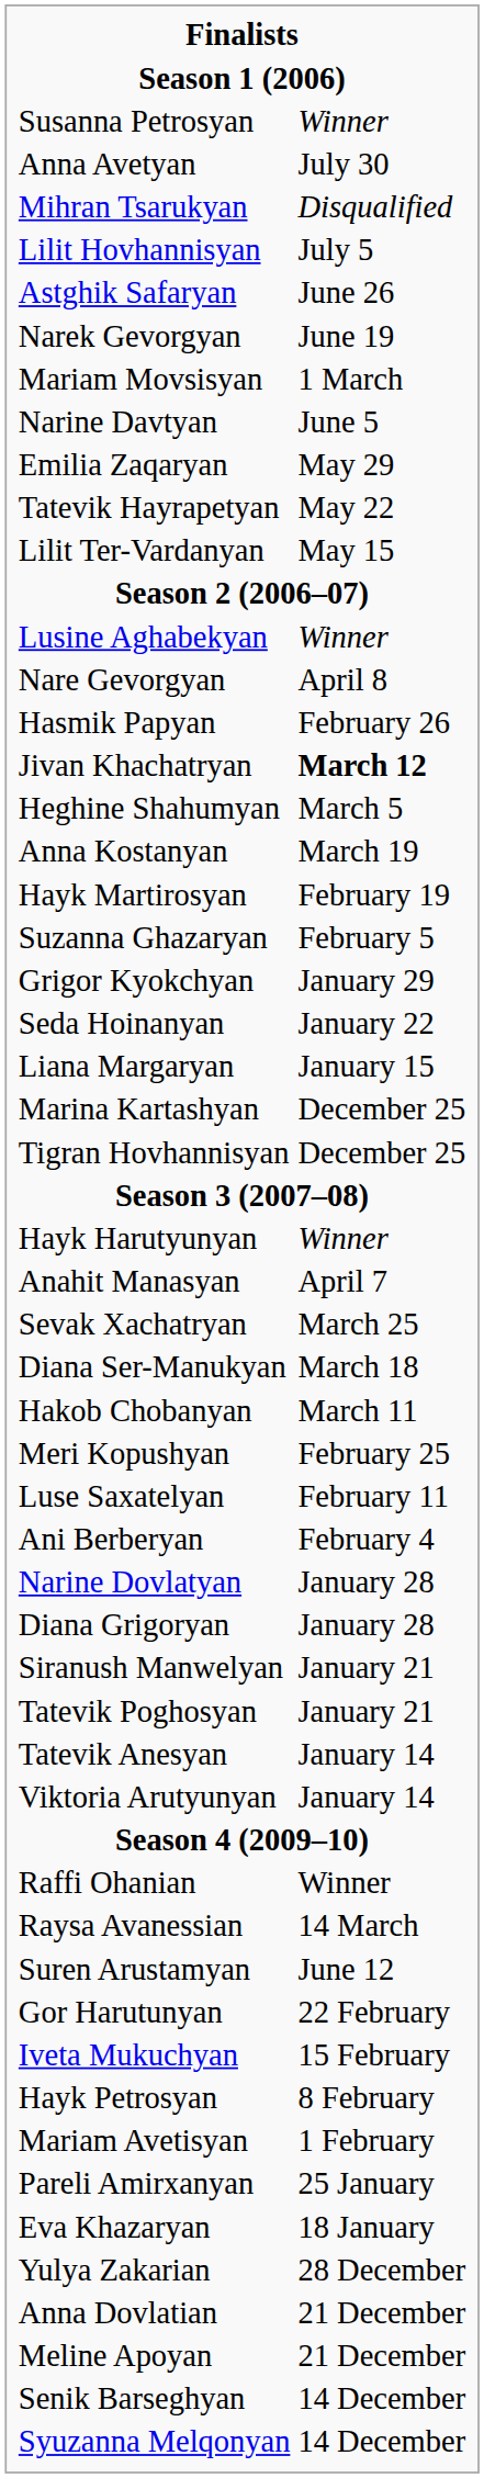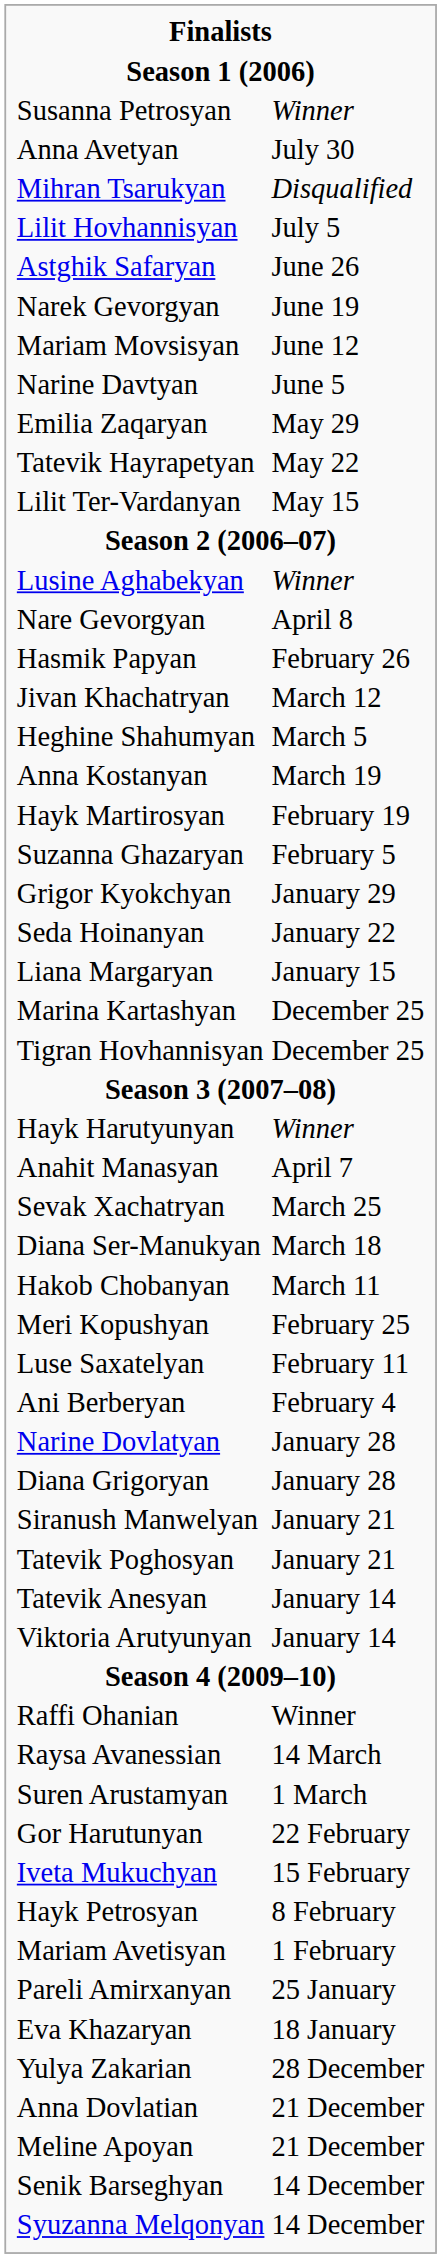 <table class="infobox collapsible">
 <tr>
 <th colspan=2 align=center>Finalists<br></th>
 </tr>
 <tr>
 <th colspan=2 align=center>Season 1 (2006)</th>
 </tr>
 <tr>
 <td>Susanna Petrosyan</td>
 <td><em>Winner</em></td>
 </tr>
 <tr>
 <td>Anna Avetyan</td>
 <td>July 30</td>
 </tr>
 <tr>
 <td><a href='#'>Mihran Tsarukyan</a></td>
 <td><em>Disqualified</em></td>
 </tr>
 <tr>
 <td><a href='#'>Lilit Hovhannisyan</a></td>
 <td>July 5</td>
 </tr>
 <tr>
 <td><a href='#'>Astghik Safaryan</a></td>
 <td>June 26</td>
 </tr>
 <tr>
 <td>Narek Gevorgyan</td>
 <td>June 19</td>
 </tr>
 <tr>
 <td>Mariam Movsisyan</td>
-<td>1 March</td>
+<td>June 12</td>
 </tr>
 <tr>
 <td>Narine Davtyan</td>
 <td>June 5</td>
 </tr>
 <tr>
 <td>Emilia Zaqaryan</td>
 <td>May 29</td>
 </tr>
 <tr>
 <td>Tatevik Hayrapetyan</td>
 <td>May 22</td>
 </tr>
 <tr>
 <td>Lilit Ter-Vardanyan</td>
 <td>May 15</td>
 </tr>
 <tr>
 <th colspan=2 align=center>Season 2 (2006–07)</th>
 </tr>
 <tr>
 <td><a href='#'>Lusine Aghabekyan</a></td>
 <td><em>Winner</em></td>
 </tr>
 <tr>
 <td>Nare Gevorgyan</td>
 <td>April 8</td>
 </tr>
 <tr>
 <td>Hasmik Papyan</td>
 <td>February 26</td>
 </tr>
 <tr>
 <td>Jivan Khachatryan</td>
-<td><strong>March 12</strong></td>
+<td>March 12</td>
 </tr>
 <tr>
 <td>Heghine Shahumyan</td>
 <td>March 5</td>
 </tr>
 <tr>
 <td>Anna Kostanyan</td>
 <td>March 19</td>
 </tr>
 <tr>
 <td>Hayk Martirosyan</td>
 <td>February 19</td>
 </tr>
 <tr>
 <td>Suzanna Ghazaryan</td>
 <td>February 5</td>
 </tr>
 <tr>
 <td>Grigor Kyokchyan</td>
 <td>January 29</td>
 </tr>
 <tr>
 <td>Seda Hoinanyan</td>
 <td>January 22</td>
 </tr>
 <tr>
 <td>Liana Margaryan</td>
 <td>January 15</td>
 </tr>
 <tr>
 <td>Marina Kartashyan</td>
 <td>December 25</td>
 </tr>
 <tr>
 <td>Tigran Hovhannisyan</td>
 <td>December 25</td>
 </tr>
 <tr>
 <th colspan=2 align=center>Season 3 (2007–08)</th>
 </tr>
 <tr>
 <td>Hayk Harutyunyan</td>
 <td><em>Winner</em></td>
 </tr>
 <tr>
 <td>Anahit Manasyan</td>
 <td>April 7</td>
 </tr>
 <tr>
 <td>Sevak Xachatryan</td>
 <td>March 25</td>
 </tr>
 <tr>
 <td>Diana Ser-Manukyan</td>
 <td>March 18</td>
 </tr>
 <tr>
 <td>Hakob Chobanyan</td>
 <td>March 11</td>
 </tr>
 <tr>
 <td>Meri Kopushyan</td>
 <td>February 25</td>
 </tr>
 <tr>
 <td>Luse Saxatelyan</td>
 <td>February 11</td>
 </tr>
 <tr>
 <td>Ani Berberyan</td>
 <td>February 4</td>
 </tr>
 <tr>
 <td><a href='#'>Narine Dovlatyan</a></td>
 <td>January 28</td>
 </tr>
 <tr>
 <td>Diana Grigoryan</td>
 <td>January 28</td>
 </tr>
 <tr>
 <td>Siranush Manwelyan</td>
 <td>January 21</td>
 </tr>
 <tr>
 <td>Tatevik Poghosyan</td>
 <td>January 21</td>
 </tr>
 <tr>
 <td>Tatevik Anesyan</td>
 <td>January 14</td>
 </tr>
 <tr>
 <td>Viktoria Arutyunyan</td>
 <td>January 14</td>
 </tr>
 <tr>
 <th colspan=2 align=center>Season 4 (2009–10)</th>
 </tr>
 <tr>
 <td>Raffi Ohanian</td>
 <td>Winner</td>
 </tr>
 <tr>
 <td>Raysa Avanessian</td>
 <td>14 March</td>
 </tr>
 <tr>
 <td>Suren Arustamyan</td>
-<td>June 12</td>
+<td>1 March</td>
 </tr>
 <tr>
 <td>Gor Harutunyan</td>
 <td>22 February</td>
 </tr>
 <tr>
 <td><a href='#'>Iveta Mukuchyan</a></td>
 <td>15 February</td>
 </tr>
 <tr>
 <td>Hayk Petrosyan</td>
 <td>8 February</td>
 </tr>
 <tr>
 <td>Mariam Avetisyan</td>
 <td>1 February</td>
 </tr>
 <tr>
 <td>Pareli Amirxanyan</td>
 <td>25 January</td>
 </tr>
 <tr>
 <td>Eva Khazaryan</td>
 <td>18 January</td>
 </tr>
 <tr>
 <td>Yulya Zakarian</td>
 <td>28 December</td>
 </tr>
 <tr>
 <td>Anna Dovlatian</td>
 <td>21 December</td>
 </tr>
 <tr>
 <td>Meline Apoyan</td>
 <td>21 December</td>
 </tr>
 <tr>
 <td>Senik Barseghyan</td>
 <td>14 December</td>
 </tr>
 <tr>
 <td><a href='#'>Syuzanna Melqonyan</a></td>
 <td>14 December</td>
 </tr>
 </table>
